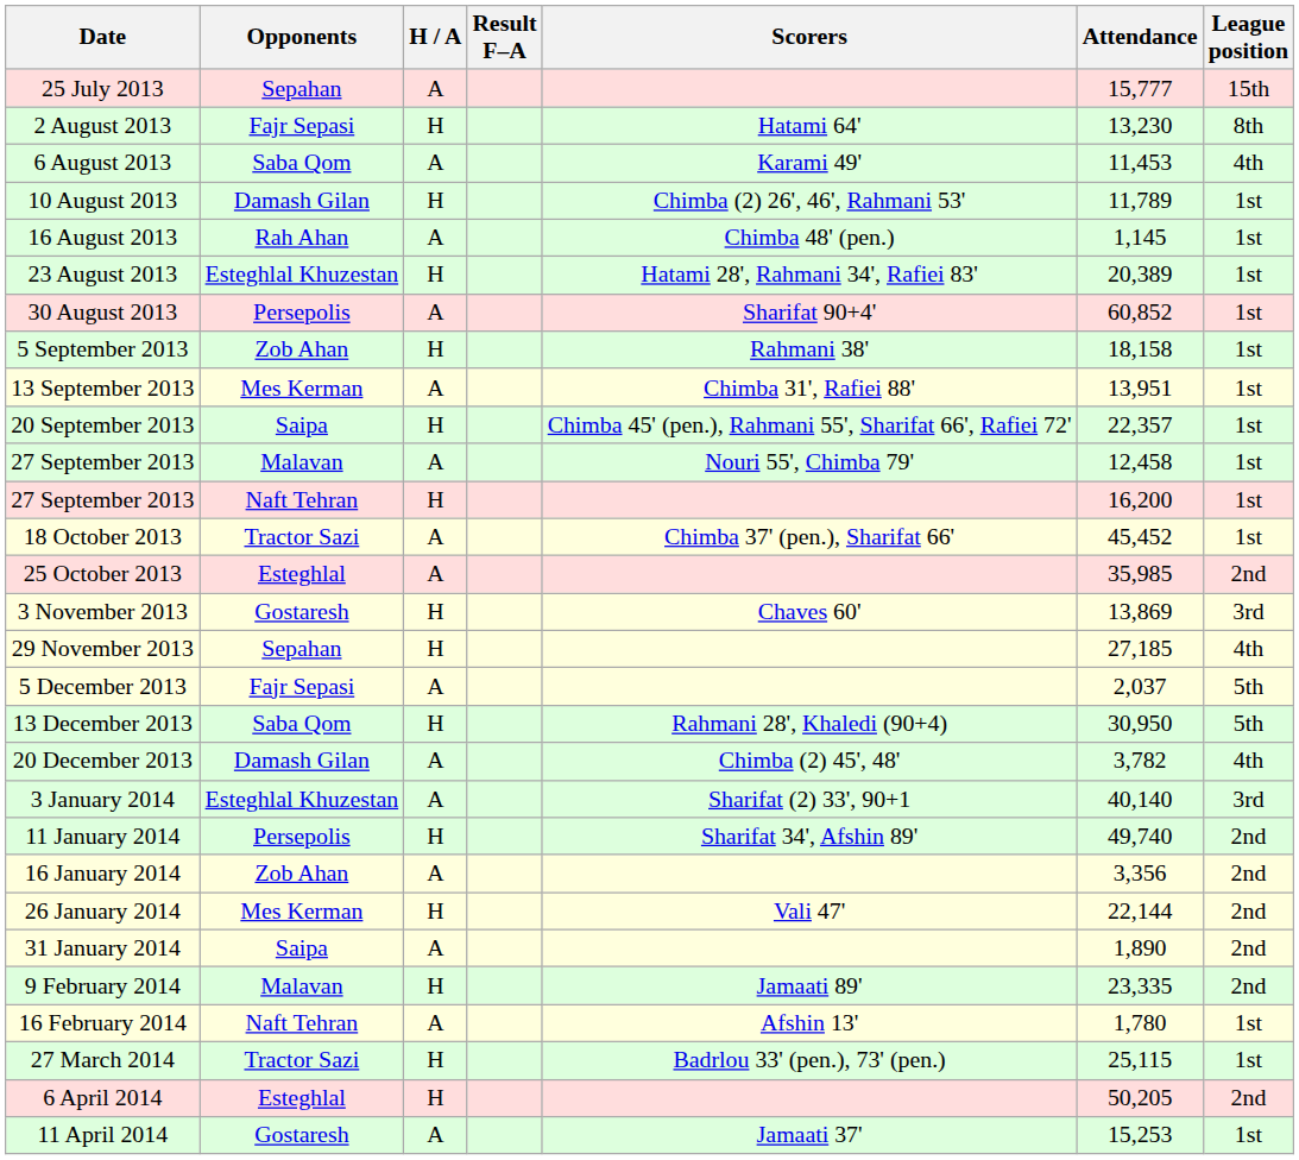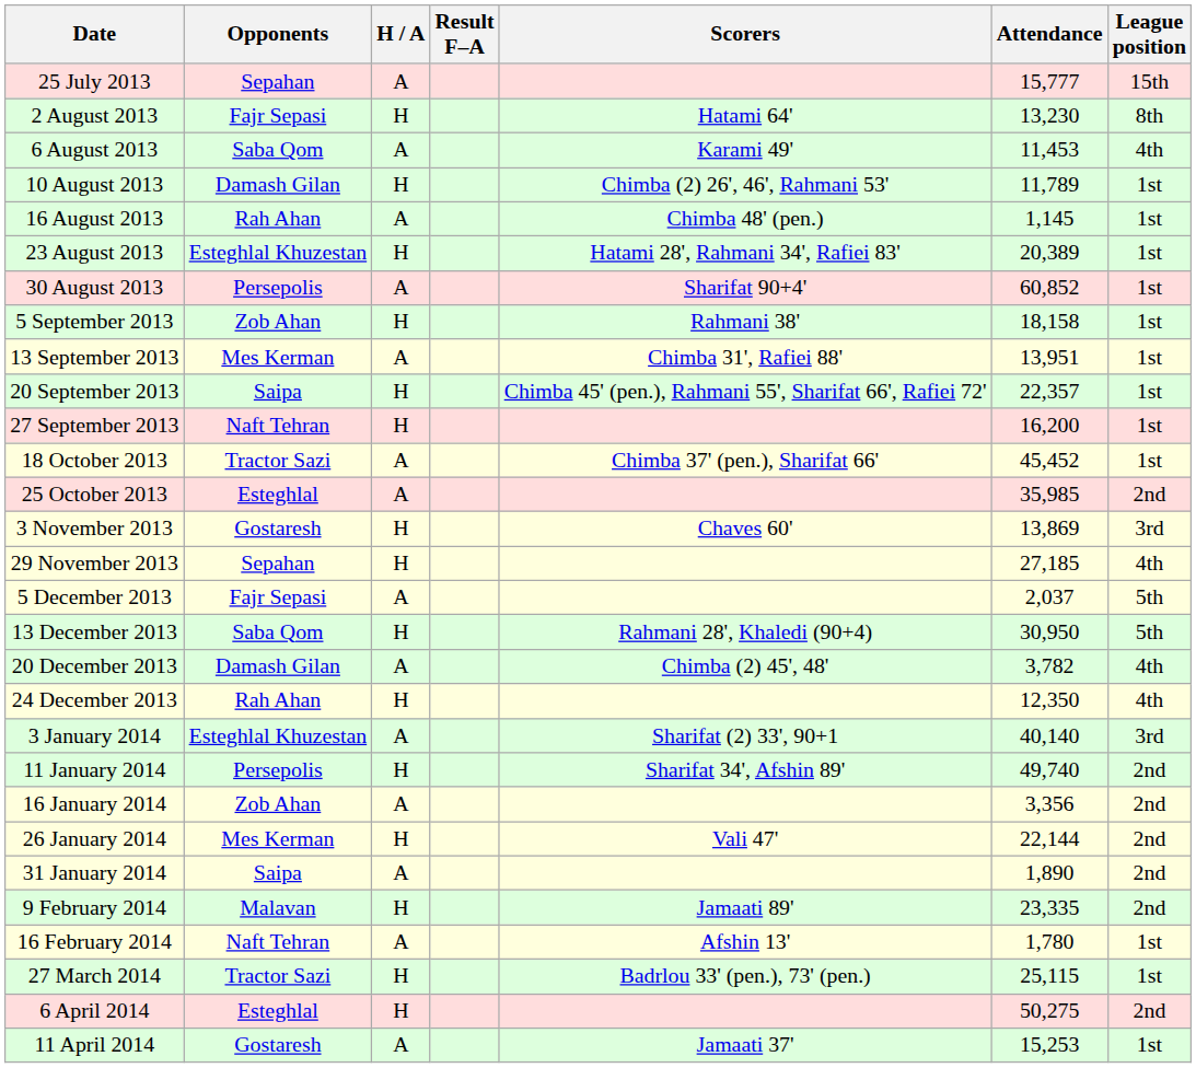 <table class="wikitable" style="text-align:center">
 <tr>
 <th>Date</th>
 <th>Opponents</th>
 <th>H / A</th>
 <th>Result<br>F–A</th>
 <th>Scorers</th>
 <th>Attendance</th>
 <th>League<br>position</th>
 </tr>
 <tr bgcolor="#ffdddd">
 <td>25 July 2013</td>
 <td><a href='#'>Sepahan</a></td>
 <td>A</td>
 <td></td>
 <td></td>
 <td>15,777</td>
 <td>15th</td>
 </tr>
 <tr bgcolor="#ddffdd">
 <td>2 August 2013</td>
 <td><a href='#'>Fajr Sepasi</a></td>
 <td>H</td>
 <td></td>
 <td><a href='#'>Hatami</a> 64'</td>
 <td>13,230</td>
 <td>8th</td>
 </tr>
 <tr bgcolor="#ddffdd">
 <td>6 August 2013</td>
 <td><a href='#'>Saba Qom</a></td>
 <td>A</td>
 <td></td>
 <td><a href='#'>Karami</a> 49'</td>
 <td>11,453</td>
 <td>4th</td>
 </tr>
 <tr bgcolor="#ddffdd">
 <td>10 August 2013</td>
 <td><a href='#'>Damash Gilan</a></td>
 <td>H</td>
 <td></td>
 <td><a href='#'>Chimba</a> (2) 26', 46', <a href='#'>Rahmani</a> 53'</td>
 <td>11,789</td>
 <td>1st</td>
 </tr>
 <tr bgcolor="#ddffdd">
 <td>16 August 2013</td>
 <td><a href='#'>Rah Ahan</a></td>
 <td>A</td>
 <td></td>
 <td><a href='#'>Chimba</a> 48' (pen.)</td>
 <td>1,145</td>
 <td>1st</td>
 </tr>
 <tr bgcolor="#ddffdd">
 <td>23 August 2013</td>
 <td><a href='#'>Esteghlal Khuzestan</a></td>
 <td>H</td>
 <td></td>
 <td><a href='#'>Hatami</a> 28', <a href='#'>Rahmani</a> 34', <a href='#'>Rafiei</a> 83'</td>
 <td>20,389</td>
 <td>1st</td>
 </tr>
 <tr bgcolor="#ffdddd">
 <td>30 August 2013</td>
 <td><a href='#'>Persepolis</a></td>
 <td>A</td>
 <td></td>
 <td><a href='#'>Sharifat</a> 90+4'</td>
 <td>60,852</td>
 <td>1st</td>
 </tr>
 <tr bgcolor="#ddffdd">
 <td>5 September 2013</td>
 <td><a href='#'>Zob Ahan</a></td>
 <td>H</td>
 <td></td>
 <td><a href='#'>Rahmani</a> 38'</td>
 <td>18,158</td>
 <td>1st</td>
 </tr>
 <tr bgcolor="#ffffdd">
 <td>13 September 2013</td>
 <td><a href='#'>Mes Kerman</a></td>
 <td>A</td>
 <td></td>
 <td><a href='#'>Chimba</a> 31', <a href='#'>Rafiei</a> 88'</td>
 <td>13,951</td>
 <td>1st</td>
 </tr>
 <tr bgcolor="#ddffdd">
 <td>20 September 2013</td>
 <td><a href='#'>Saipa</a></td>
 <td>H</td>
 <td></td>
 <td><a href='#'>Chimba</a> 45' (pen.), <a href='#'>Rahmani</a> 55', <a href='#'>Sharifat</a> 66', <a href='#'>Rafiei</a> 72'</td>
 <td>22,357</td>
 <td>1st</td>
 </tr>
-<tr bgcolor="#ddffdd">
-<td>27 September 2013</td>
-<td><a href='#'>Malavan</a></td>
-<td>A</td>
-<td></td>
-<td><a href='#'>Nouri</a> 55', <a href='#'>Chimba</a> 79'</td>
-<td>12,458</td>
-<td>1st</td>
-</tr>
 <tr bgcolor="#ffdddd">
 <td>27 September 2013</td>
 <td><a href='#'>Naft Tehran</a></td>
 <td>H</td>
 <td></td>
 <td></td>
 <td>16,200</td>
 <td>1st</td>
 </tr>
 <tr bgcolor="#ffffdd">
 <td>18 October 2013</td>
 <td><a href='#'>Tractor Sazi</a></td>
 <td>A</td>
 <td></td>
 <td><a href='#'>Chimba</a> 37' (pen.), <a href='#'>Sharifat</a> 66'</td>
 <td>45,452</td>
 <td>1st</td>
 </tr>
 <tr bgcolor="#ffdddd">
 <td>25 October 2013</td>
 <td><a href='#'>Esteghlal</a></td>
 <td>A</td>
 <td></td>
 <td></td>
 <td>35,985</td>
 <td>2nd</td>
 </tr>
 <tr bgcolor="#ffffdd">
 <td>3 November 2013</td>
 <td><a href='#'>Gostaresh</a></td>
 <td>H</td>
 <td></td>
 <td><a href='#'>Chaves</a> 60'</td>
 <td>13,869</td>
 <td>3rd</td>
 </tr>
 <tr bgcolor="#ffffdd">
 <td>29 November 2013</td>
 <td><a href='#'>Sepahan</a></td>
 <td>H</td>
 <td></td>
 <td></td>
 <td>27,185</td>
 <td>4th</td>
 </tr>
 <tr bgcolor="#ffffdd">
 <td>5 December 2013</td>
 <td><a href='#'>Fajr Sepasi</a></td>
 <td>A</td>
 <td></td>
 <td></td>
 <td>2,037</td>
 <td>5th</td>
 </tr>
 <tr bgcolor="#ddffdd">
 <td>13 December 2013</td>
 <td><a href='#'>Saba Qom</a></td>
 <td>H</td>
 <td></td>
 <td><a href='#'>Rahmani</a> 28', <a href='#'>Khaledi</a> (90+4)</td>
 <td>30,950</td>
 <td>5th</td>
 </tr>
 <tr bgcolor="#ddffdd">
 <td>20 December 2013</td>
 <td><a href='#'>Damash Gilan</a></td>
 <td>A</td>
 <td></td>
 <td><a href='#'>Chimba</a> (2) 45', 48'</td>
 <td>3,782</td>
+<td>4th</td>
+</tr>
+<tr bgcolor="#ffffdd">
+<td>24 December 2013</td>
+<td><a href='#'>Rah Ahan</a></td>
+<td>H</td>
+<td></td>
+<td></td>
+<td>12,350</td>
 <td>4th</td>
 </tr>
 <tr bgcolor="#ddffdd">
 <td>3 January 2014</td>
 <td><a href='#'>Esteghlal Khuzestan</a></td>
 <td>A</td>
 <td></td>
 <td><a href='#'>Sharifat</a> (2) 33', 90+1</td>
 <td>40,140</td>
 <td>3rd</td>
 </tr>
 <tr bgcolor="#ddffdd">
 <td>11 January 2014</td>
 <td><a href='#'>Persepolis</a></td>
 <td>H</td>
 <td></td>
 <td><a href='#'>Sharifat</a> 34', <a href='#'>Afshin</a> 89'</td>
 <td>49,740</td>
 <td>2nd</td>
 </tr>
 <tr bgcolor="#ffffdd">
 <td>16 January 2014</td>
 <td><a href='#'>Zob Ahan</a></td>
 <td>A</td>
 <td></td>
 <td></td>
 <td>3,356</td>
 <td>2nd</td>
 </tr>
 <tr bgcolor="#ffffdd">
 <td>26 January 2014</td>
 <td><a href='#'>Mes Kerman</a></td>
 <td>H</td>
 <td></td>
 <td><a href='#'>Vali</a> 47'</td>
 <td>22,144</td>
 <td>2nd</td>
 </tr>
 <tr bgcolor="#ffffdd">
 <td>31 January 2014</td>
 <td><a href='#'>Saipa</a></td>
 <td>A</td>
 <td></td>
 <td></td>
 <td>1,890</td>
 <td>2nd</td>
 </tr>
 <tr bgcolor="#ddffdd">
 <td>9 February 2014</td>
 <td><a href='#'>Malavan</a></td>
 <td>H</td>
 <td></td>
 <td><a href='#'>Jamaati</a> 89'</td>
 <td>23,335</td>
 <td>2nd</td>
 </tr>
 <tr bgcolor="#ffffdd">
 <td>16 February 2014</td>
 <td><a href='#'>Naft Tehran</a></td>
 <td>A</td>
 <td></td>
 <td><a href='#'>Afshin</a> 13'</td>
 <td>1,780</td>
 <td>1st</td>
 </tr>
 <tr bgcolor="#ddffdd">
 <td>27 March 2014</td>
 <td><a href='#'>Tractor Sazi</a></td>
 <td>H</td>
 <td></td>
 <td><a href='#'>Badrlou</a> 33' (pen.), 73' (pen.)</td>
 <td>25,115</td>
 <td>1st</td>
 </tr>
 <tr bgcolor="#ffdddd">
 <td>6 April 2014</td>
 <td><a href='#'>Esteghlal</a></td>
 <td>H</td>
 <td></td>
 <td></td>
-<td>50,205</td>
+<td>50,275</td>
 <td>2nd</td>
 </tr>
 <tr bgcolor="#ddffdd">
 <td>11 April 2014</td>
 <td><a href='#'>Gostaresh</a></td>
 <td>A</td>
 <td></td>
 <td><a href='#'>Jamaati</a> 37'</td>
 <td>15,253</td>
 <td>1st</td>
 </tr>
 </table>
